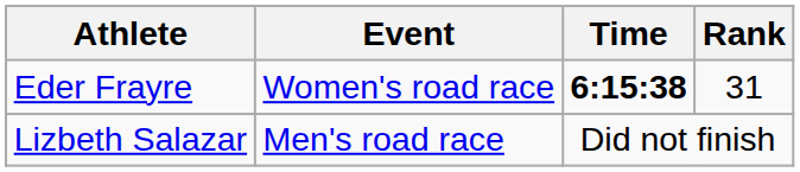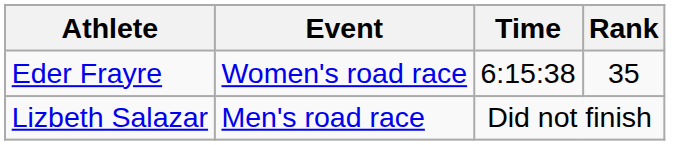 <table class=wikitable style=font-size:90%;>
 <tr>
 <th>Athlete</th>
 <th>Event</th>
 <th>Time</th>
 <th>Rank</th>
 </tr>
 <tr align=center>
 <td align=left><a href='#'>Eder Frayre</a></td>
 <td align=left><a href='#'>Women's road race</a></td>
-<td><strong>6:15:38</strong></td>
-<td>31</td>
+<td>6:15:38</td>
+<td>35</td>
 </tr>
 <tr align=center>
 <td align=left><a href='#'>Lizbeth Salazar</a></td>
 <td align=left><a href='#'>Men's road race</a></td>
 <td colspan=2>Did not finish</td>
 </tr>
 </table>
